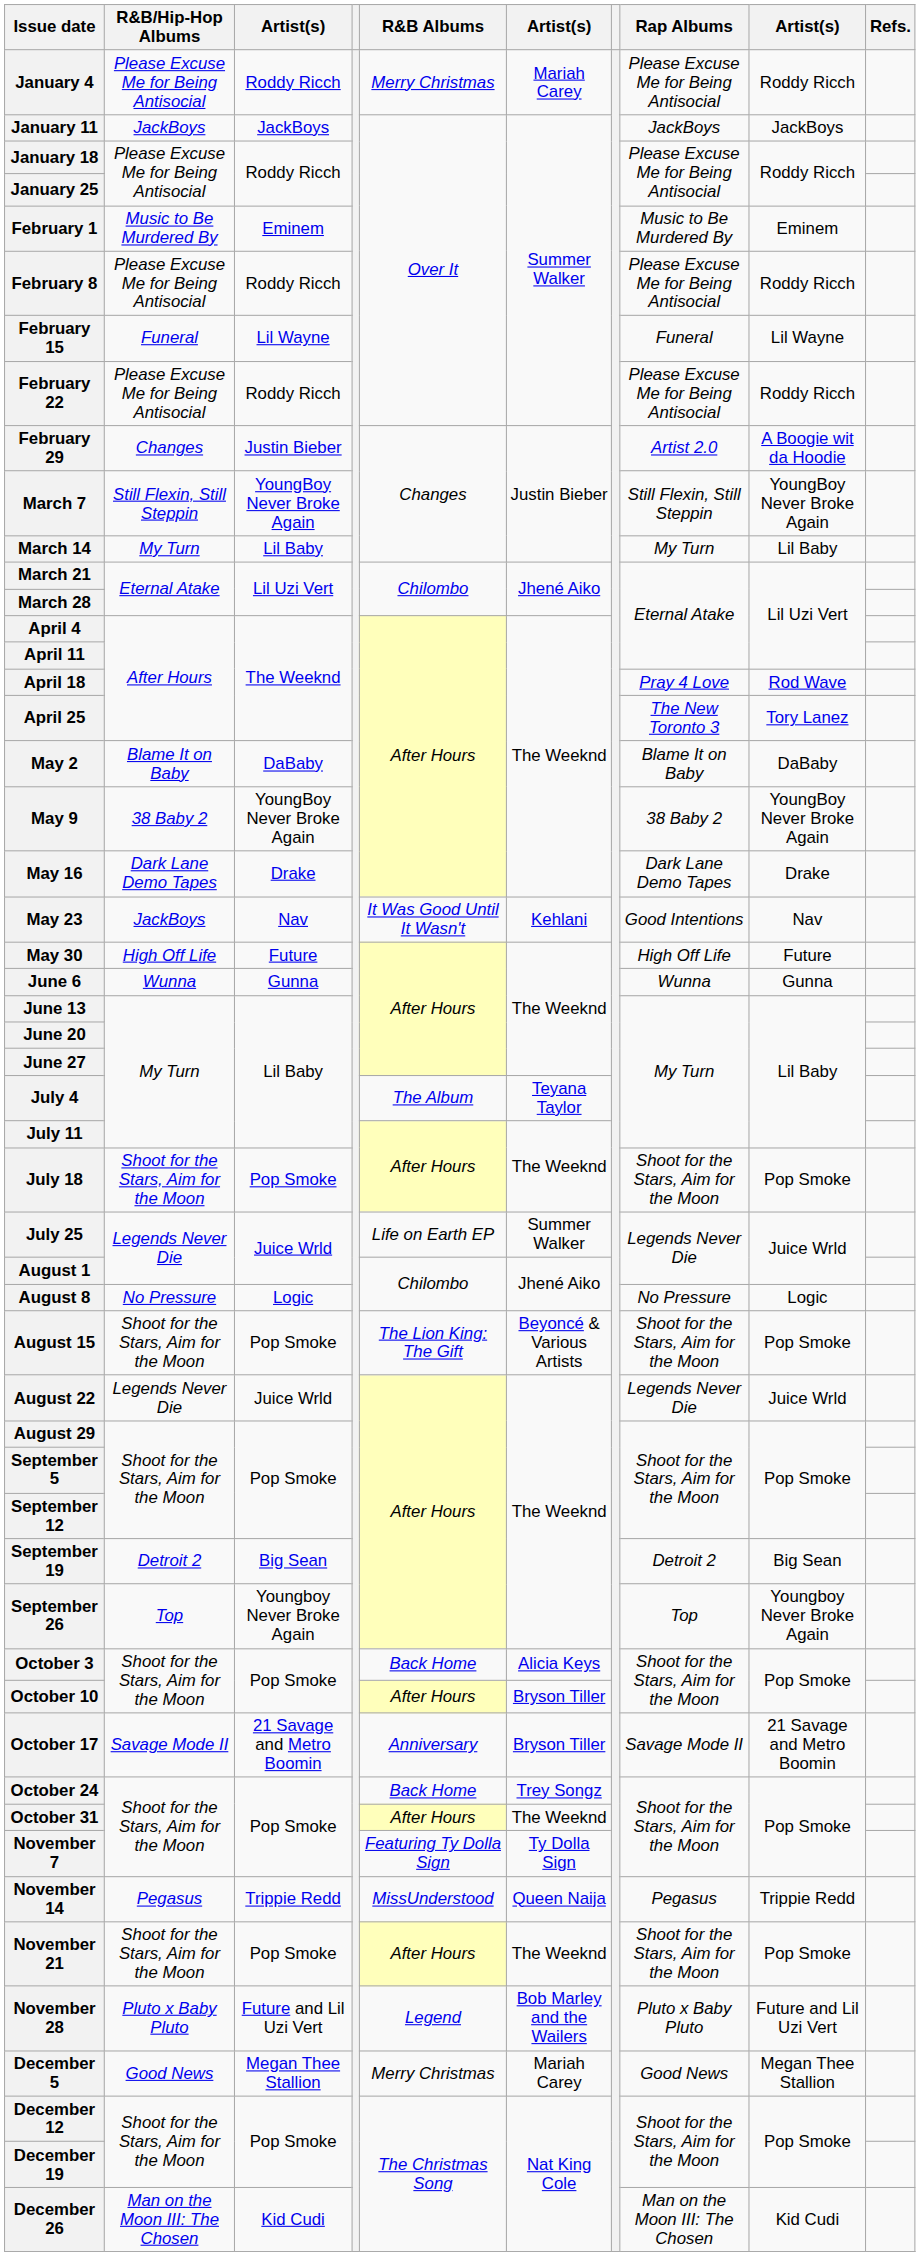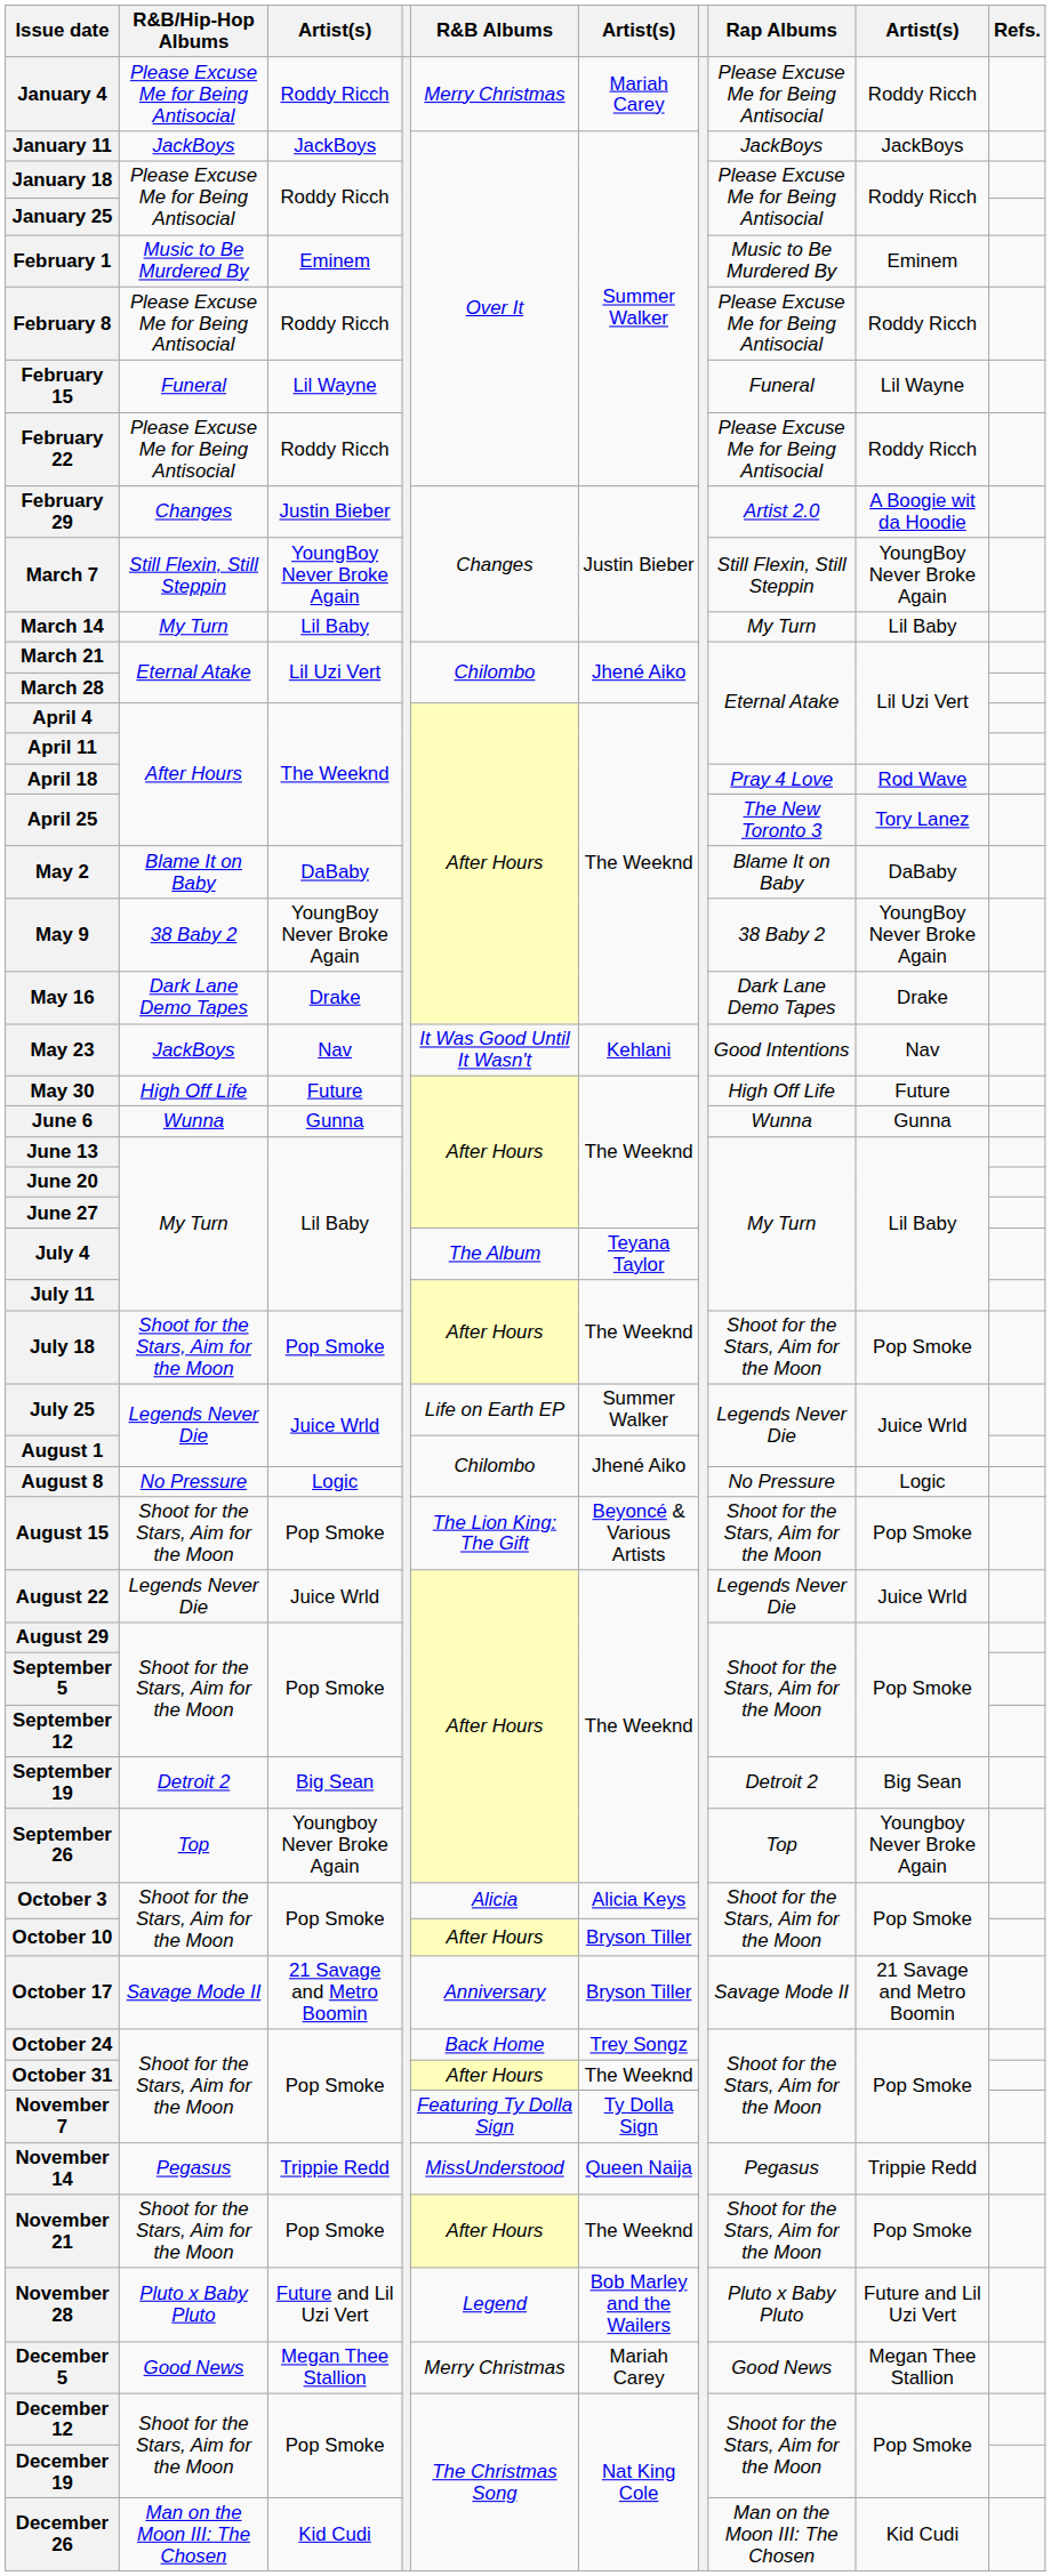 <table class="wikitable plainrowheaders" style="text-align:center;">
 <tr>
 <th>Issue date</th>
 <th>R&B/Hip-Hop Albums</th>
 <th>Artist(s)</th>
 <th></th>
 <th>R&B Albums</th>
 <th>Artist(s)</th>
 <th></th>
 <th>Rap Albums</th>
 <th>Artist(s)</th>
 <th>Refs.</th>
 </tr>
 <tr>
 <th scope="row">January 4</th>
 <td><em><a href='#'>Please Excuse Me for Being Antisocial</a></em></td>
 <td><a href='#'>Roddy Ricch</a></td>
 <th rowspan="58"></th>
 <td><em><a href='#'>Merry Christmas</a></em></td>
 <td><a href='#'>Mariah Carey</a></td>
 <th rowspan="58"></th>
 <td><em>Please Excuse Me for Being Antisocial</em></td>
 <td>Roddy Ricch</td>
 <td></td>
 </tr>
 <tr>
 <th scope="row">January 11</th>
 <td><em><a href='#'>JackBoys</a></em></td>
 <td><a href='#'>JackBoys</a></td>
 <td rowspan="7"><em><a href='#'>Over It</a></em></td>
 <td rowspan="7"><a href='#'>Summer Walker</a></td>
 <td><em>JackBoys</em></td>
 <td>JackBoys</td>
 <td></td>
 </tr>
 <tr>
 <th scope="row">January 18</th>
 <td rowspan="2"><em>Please Excuse Me for Being Antisocial</em></td>
 <td rowspan="2">Roddy Ricch</td>
 <td rowspan="2"><em>Please Excuse Me for Being Antisocial</em></td>
 <td rowspan="2">Roddy Ricch</td>
 <td></td>
 </tr>
 <tr>
 <th scope="row">January 25</th>
 <td></td>
 </tr>
 <tr>
 <th scope="row">February 1</th>
 <td><em><a href='#'>Music to Be Murdered By</a></em></td>
 <td><a href='#'>Eminem</a></td>
 <td><em>Music to Be Murdered By</em></td>
 <td>Eminem</td>
 <td></td>
 </tr>
 <tr>
 <th scope="row">February 8</th>
 <td><em>Please Excuse Me for Being Antisocial</em></td>
 <td>Roddy Ricch</td>
 <td><em>Please Excuse Me for Being Antisocial</em></td>
 <td>Roddy Ricch</td>
 <td></td>
 </tr>
 <tr>
 <th scope="row">February 15</th>
 <td><em><a href='#'>Funeral</a></em></td>
 <td><a href='#'>Lil Wayne</a></td>
 <td><em>Funeral</em></td>
 <td>Lil Wayne</td>
 <td></td>
 </tr>
 <tr>
 <th scope="row">February 22</th>
 <td><em>Please Excuse Me for Being Antisocial</em></td>
 <td>Roddy Ricch</td>
 <td><em>Please Excuse Me for Being Antisocial</em></td>
 <td>Roddy Ricch</td>
 <td></td>
 </tr>
 <tr>
 <th scope="row">February 29</th>
 <td><em><a href='#'>Changes</a></em></td>
 <td><a href='#'>Justin Bieber</a></td>
 <td rowspan="3"><em>Changes</em></td>
 <td rowspan="3">Justin Bieber</td>
 <td><em><a href='#'>Artist 2.0</a></em></td>
 <td><a href='#'>A Boogie wit da Hoodie</a></td>
 <td></td>
 </tr>
 <tr>
 <th scope="row">March 7</th>
 <td><em><a href='#'>Still Flexin, Still Steppin</a></em></td>
 <td><a href='#'>YoungBoy Never Broke Again</a></td>
 <td><em>Still Flexin, Still Steppin</em></td>
 <td>YoungBoy Never Broke Again</td>
 <td></td>
 </tr>
 <tr>
 <th scope="row">March 14</th>
 <td><em><a href='#'>My Turn</a></em></td>
 <td><a href='#'>Lil Baby</a></td>
 <td><em>My Turn</em></td>
 <td>Lil Baby</td>
 <td></td>
 </tr>
 <tr>
 <th scope="row">March 21</th>
 <td rowspan="2"><em><a href='#'>Eternal Atake</a></em></td>
 <td rowspan="2"><a href='#'>Lil Uzi Vert</a></td>
 <td rowspan="2"><em><a href='#'>Chilombo</a></em></td>
 <td rowspan="2"><a href='#'>Jhené Aiko</a></td>
 <td rowspan="4"><em>Eternal Atake</em></td>
 <td rowspan="4">Lil Uzi Vert</td>
 <td></td>
 </tr>
 <tr>
 <th scope="row">March 28</th>
 <td></td>
 </tr>
 <tr>
 <th scope="row">April 4</th>
 <td rowspan="4"><em><a href='#'>After Hours</a></em></td>
 <td rowspan="4"><a href='#'>The Weeknd</a></td>
 <td bgcolor=FFFFBB rowspan="7"><em>After Hours</em> </td>
 <td rowspan="7">The Weeknd</td>
 <td></td>
 </tr>
 <tr>
 <th scope="row">April 11</th>
 <td></td>
 </tr>
 <tr>
 <th scope="row">April 18</th>
 <td><em><a href='#'>Pray 4 Love</a></em></td>
 <td><a href='#'>Rod Wave</a></td>
 <td></td>
 </tr>
 <tr>
 <th scope="row">April 25</th>
 <td><em><a href='#'>The New Toronto 3</a></em></td>
 <td><a href='#'>Tory Lanez</a></td>
 <td></td>
 </tr>
 <tr>
 <th scope="row">May 2</th>
 <td><em><a href='#'>Blame It on Baby</a></em></td>
 <td><a href='#'>DaBaby</a></td>
 <td><em>Blame It on Baby</em></td>
 <td>DaBaby</td>
 <td></td>
 </tr>
 <tr>
 <th scope="row">May 9</th>
 <td><em><a href='#'>38 Baby 2</a></em></td>
 <td>YoungBoy Never Broke Again</td>
 <td><em>38 Baby 2</em></td>
 <td>YoungBoy Never Broke Again</td>
 <td></td>
 </tr>
 <tr>
 <th scope="row">May 16</th>
 <td><em><a href='#'>Dark Lane Demo Tapes</a></em></td>
 <td><a href='#'>Drake</a></td>
 <td><em>Dark Lane Demo Tapes</em></td>
 <td>Drake</td>
 <td></td>
 </tr>
 <tr>
 <th scope="row">May 23</th>
 <td><em><a href='#'>JackBoys</a></em></td>
 <td><a href='#'>Nav</a></td>
 <td><em><a href='#'>It Was Good Until It Wasn't</a></em></td>
 <td><a href='#'>Kehlani</a></td>
 <td><em>Good Intentions</em></td>
 <td>Nav</td>
 <td></td>
 </tr>
 <tr>
 <th scope="row">May 30</th>
 <td><em><a href='#'>High Off Life</a></em></td>
 <td><a href='#'>Future</a></td>
 <td bgcolor=FFFFBB rowspan="5"><em>After Hours</em> </td>
 <td rowspan="5">The Weeknd</td>
 <td><em>High Off Life</em></td>
 <td>Future</td>
 <td></td>
 </tr>
 <tr>
 <th scope="row">June 6</th>
 <td><em><a href='#'>Wunna</a></em></td>
 <td><a href='#'>Gunna</a></td>
 <td><em>Wunna</em></td>
 <td>Gunna</td>
 <td></td>
 </tr>
 <tr>
 <th scope="row">June 13</th>
 <td rowspan="5"><em>My Turn</em></td>
 <td rowspan="5">Lil Baby</td>
 <td rowspan="5"><em>My Turn</em></td>
 <td rowspan="5">Lil Baby</td>
 <td></td>
 </tr>
 <tr>
 <th scope="row">June 20</th>
 <td></td>
 </tr>
 <tr>
 <th scope="row">June 27</th>
 <td></td>
 </tr>
 <tr>
 <th scope="row">July 4</th>
 <td><em><a href='#'>The Album</a></em></td>
 <td><a href='#'>Teyana Taylor</a></td>
 <td></td>
 </tr>
 <tr>
 <th scope="row">July 11</th>
 <td bgcolor=FFFFBB rowspan="2"><em>After Hours</em> </td>
 <td rowspan="2">The Weeknd</td>
 <td></td>
 </tr>
 <tr>
 <th scope="row">July 18</th>
 <td><em><a href='#'>Shoot for the Stars, Aim for the Moon</a></em></td>
 <td><a href='#'>Pop Smoke</a></td>
 <td><em>Shoot for the Stars, Aim for the Moon</em></td>
 <td>Pop Smoke</td>
 <td></td>
 </tr>
 <tr>
 <th scope="row">July 25</th>
 <td rowspan="2"><em><a href='#'>Legends Never Die</a></em></td>
 <td rowspan="2"><a href='#'>Juice Wrld</a></td>
 <td><em>Life on Earth EP</em></td>
 <td>Summer Walker</td>
 <td rowspan="2"><em>Legends Never Die</em></td>
 <td rowspan="2">Juice Wrld</td>
 <td></td>
 </tr>
 <tr>
 <th scope="row">August 1</th>
 <td rowspan="2"><em>Chilombo</em></td>
 <td rowspan="2">Jhené Aiko</td>
 <td></td>
 </tr>
 <tr>
 <th scope="row">August 8</th>
 <td><em><a href='#'>No Pressure</a></em></td>
 <td><a href='#'>Logic</a></td>
 <td><em>No Pressure</em></td>
 <td>Logic</td>
 <td></td>
 </tr>
 <tr>
 <th scope="row">August 15</th>
 <td><em>Shoot for the Stars, Aim for the Moon</em></td>
 <td>Pop Smoke</td>
 <td><em><a href='#'>The Lion King: The Gift</a></em></td>
 <td><a href='#'>Beyoncé</a> & Various Artists</td>
 <td><em>Shoot for the Stars, Aim for the Moon</em></td>
 <td>Pop Smoke</td>
 <td></td>
 </tr>
 <tr>
 <th scope="row">August 22</th>
 <td><em>Legends Never Die</em></td>
 <td>Juice Wrld</td>
 <td bgcolor=FFFFBB rowspan="6"><em>After Hours</em> </td>
 <td rowspan="6">The Weeknd</td>
 <td><em>Legends Never Die</em></td>
 <td>Juice Wrld</td>
 <td></td>
 </tr>
 <tr>
 <th scope="row">August 29</th>
 <td rowspan="3"><em>Shoot for the Stars, Aim for the Moon</em></td>
 <td rowspan="3">Pop Smoke</td>
 <td rowspan="3"><em>Shoot for the Stars, Aim for the Moon</em></td>
 <td rowspan="3">Pop Smoke</td>
 <td></td>
 </tr>
 <tr>
 <th scope="row">September 5</th>
 <td></td>
 </tr>
 <tr>
 <th scope="row">September 12</th>
 <td></td>
 </tr>
 <tr>
 <th scope="row">September 19</th>
 <td><em><a href='#'>Detroit 2</a></em></td>
 <td><a href='#'>Big Sean</a></td>
 <td><em>Detroit 2</em></td>
 <td>Big Sean</td>
 <td></td>
 </tr>
 <tr>
 <th scope="row">September 26</th>
 <td><em><a href='#'>Top</a></em></td>
 <td>Youngboy Never Broke Again</td>
 <td><em>Top</em></td>
 <td>Youngboy Never Broke Again</td>
 <td></td>
 </tr>
 <tr>
 <th scope="row">October 3</th>
 <td rowspan="2"><em>Shoot for the Stars, Aim for the Moon</em></td>
 <td rowspan="2">Pop Smoke</td>
-<td><em><a href='#'>Back Home</a></em></td>
+<td><em><a href='#'>Alicia</a></em></td>
 <td><a href='#'>Alicia Keys</a></td>
 <td rowspan="2"><em>Shoot for the Stars, Aim for the Moon</em></td>
 <td rowspan="2">Pop Smoke</td>
 <td></td>
 </tr>
 <tr>
 <th scope="row">October 10</th>
 <td bgcolor=FFFFBB><em>After Hours</em> </td>
 <td><a href='#'>Bryson Tiller</a></td>
 <td></td>
 </tr>
 <tr>
 <th scope="row">October 17</th>
 <td><em><a href='#'>Savage Mode II</a></em></td>
 <td><a href='#'>21 Savage</a> and <a href='#'>Metro Boomin</a></td>
 <td><em><a href='#'>Anniversary</a></em></td>
 <td><a href='#'>Bryson Tiller</a></td>
 <td><em>Savage Mode II</em></td>
 <td>21 Savage and Metro Boomin</td>
 <td></td>
 </tr>
 <tr>
 <th scope="row">October 24</th>
 <td rowspan="3"><em>Shoot for the Stars, Aim for the Moon</em></td>
 <td rowspan="3">Pop Smoke</td>
 <td><em><a href='#'>Back Home</a></em></td>
 <td><a href='#'>Trey Songz</a></td>
 <td rowspan="3"><em>Shoot for the Stars, Aim for the Moon</em></td>
 <td rowspan="3">Pop Smoke</td>
 <td></td>
 </tr>
 <tr>
 <th scope="row">October 31</th>
 <td bgcolor=FFFFBB><em>After Hours</em> </td>
 <td>The Weeknd</td>
 <td></td>
 </tr>
 <tr>
 <th scope="row">November 7</th>
 <td><em><a href='#'>Featuring Ty Dolla Sign</a></em></td>
 <td><a href='#'>Ty Dolla Sign</a></td>
 <td></td>
 </tr>
 <tr>
 <th scope="row">November 14</th>
 <td><em><a href='#'>Pegasus</a></em></td>
 <td><a href='#'>Trippie Redd</a></td>
 <td><em><a href='#'>MissUnderstood</a></em></td>
 <td><a href='#'>Queen Naija</a></td>
 <td><em>Pegasus</em></td>
 <td>Trippie Redd</td>
 <td></td>
 </tr>
 <tr>
 <th scope="row">November 21</th>
 <td><em>Shoot for the Stars, Aim for the Moon</em></td>
 <td>Pop Smoke</td>
 <td bgcolor=FFFFBB><em>After Hours</em> </td>
 <td>The Weeknd</td>
 <td><em>Shoot for the Stars, Aim for the Moon</em></td>
 <td>Pop Smoke</td>
 <td></td>
 </tr>
 <tr>
 <th scope="row">November 28</th>
 <td><em><a href='#'>Pluto x Baby Pluto</a></em></td>
 <td><a href='#'>Future</a> and Lil Uzi Vert</td>
 <td><em><a href='#'>Legend</a></em></td>
 <td><a href='#'>Bob Marley and the Wailers</a></td>
 <td><em>Pluto x Baby Pluto</em></td>
 <td>Future and Lil Uzi Vert</td>
 <td></td>
 </tr>
 <tr>
 <th scope="row">December 5</th>
 <td><em><a href='#'>Good News</a></em></td>
 <td><a href='#'>Megan Thee Stallion</a></td>
 <td><em>Merry Christmas</em></td>
 <td>Mariah Carey</td>
 <td><em>Good News</em></td>
 <td>Megan Thee Stallion</td>
 <td></td>
 </tr>
 <tr>
 <th scope="row">December 12</th>
 <td rowspan=2><em>Shoot for the Stars, Aim for the Moon</em></td>
 <td rowspan=2>Pop Smoke</td>
 <td rowspan=3><em><a href='#'>The Christmas Song</a></em></td>
 <td rowspan=3><a href='#'>Nat King Cole</a></td>
 <td rowspan=2><em>Shoot for the Stars, Aim for the Moon</em></td>
 <td rowspan=2>Pop Smoke</td>
 <td></td>
 </tr>
 <tr>
 <th scope="row">December 19</th>
 <td></td>
 </tr>
 <tr>
 <th scope="row">December 26</th>
 <td rowspan=1><em><a href='#'>Man on the Moon III: The Chosen</a></em></td>
 <td rowspan=1><a href='#'>Kid Cudi</a></td>
 <td rowspan=1><em>Man on the Moon III: The Chosen</em></td>
 <td rowspan=1>Kid Cudi</td>
 <td></td>
 </tr>
 <tr>
 </tr>
 </table>
